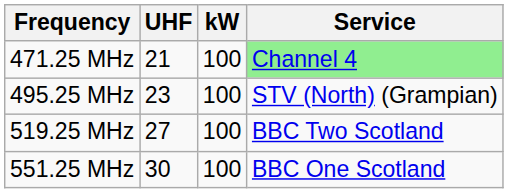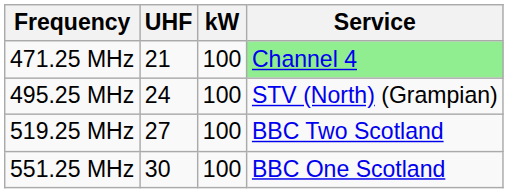 <table class="wikitable sortable">
 <tr>
 <th>Frequency</th>
 <th>UHF</th>
 <th>kW</th>
 <th>Service</th>
 </tr>
 <tr>
 <td>471.25 MHz</td>
 <td>21</td>
 <td>100</td>
 <td style="background: lightgreen;"><a href='#'>Channel 4</a></td>
 </tr>
 <tr>
 <td>495.25 MHz</td>
-<td>23</td>
+<td>24</td>
 <td>100</td>
 <td><a href='#'>STV (North)</a> (Grampian)</td>
 </tr>
 <tr>
 <td>519.25 MHz</td>
 <td>27</td>
 <td>100</td>
 <td><a href='#'>BBC Two Scotland</a></td>
 </tr>
 <tr>
 <td>551.25 MHz</td>
 <td>30</td>
 <td>100</td>
 <td><a href='#'>BBC One Scotland</a></td>
 </tr>
 </table>
